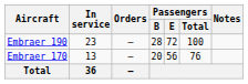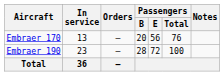 <table class="wikitable" style="margin:0.5em auto; text-align:center">
 <tr>
 <th rowspan=2>Aircraft</th>
 <th rowspan=2>In <br> service</th>
 <th rowspan=2>Orders</th>
 <th colspan=3>Passengers</th>
 <th rowspan=2>Notes</th>
 </tr>
 <tr>
 <th><abbr>B</abbr></th>
 <th><abbr>E</abbr></th>
 <th>Total</th>
 </tr>
 <tr>
+<td><a href='#'>Embraer 170</a></td>
+<td>13</td>
+<td>—</td>
+<td>20</td>
+<td>56</td>
+<td>76</td>
+<td></td>
+</tr>
+<tr>
 <td><a href='#'>Embraer 190</a></td>
 <td>23</td>
 <td>—</td>
 <td>28</td>
 <td>72</td>
 <td>100</td>
 <td></td>
 </tr>
 <tr>
-<td><a href='#'>Embraer 170</a></td>
-<td>13</td>
-<td>—</td>
-<td>20</td>
-<td>56</td>
-<td>76</td>
-<td></td>
-</tr>
-<tr>
 <th>Total</th>
 <th>36</th>
 <th>—</th>
 <th colspan=4></th>
 </tr>
 </table>
